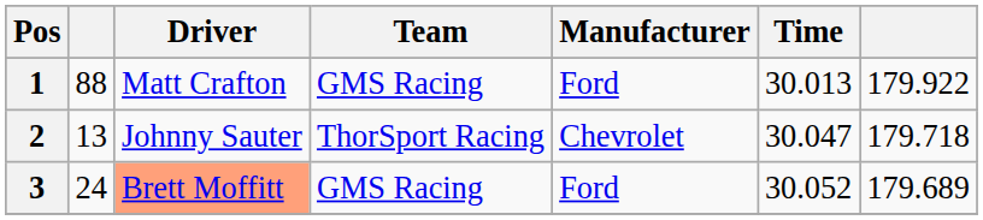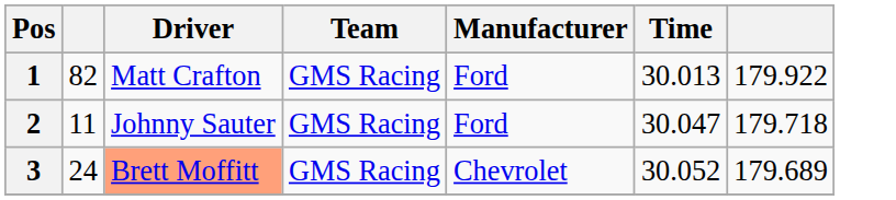 <table class="wikitable" style="font-size:95%">
 <tr>
 <th>Pos</th>
 <th></th>
 <th>Driver</th>
 <th>Team</th>
 <th>Manufacturer</th>
 <th>Time</th>
 <th></th>
 </tr>
 <tr>
 <th>1</th>
-<td>88</td>
+<td>82</td>
 <td><a href='#'>Matt Crafton</a></td>
 <td><a href='#'>GMS Racing</a></td>
 <td><a href='#'>Ford</a></td>
 <td>30.013</td>
 <td>179.922</td>
 </tr>
 <tr>
 <th>2</th>
-<td>13</td>
+<td>11</td>
 <td><a href='#'>Johnny Sauter</a></td>
-<td><a href='#'>ThorSport Racing</a></td>
-<td><a href='#'>Chevrolet</a></td>
+<td><a href='#'>GMS Racing</a></td>
+<td><a href='#'>Ford</a></td>
 <td>30.047</td>
 <td>179.718</td>
 </tr>
 <tr>
 <th>3</th>
 <td>24</td>
 <td style="background: lightsalmon;"><a href='#'>Brett Moffitt</a></td>
 <td><a href='#'>GMS Racing</a></td>
-<td><a href='#'>Ford</a></td>
+<td><a href='#'>Chevrolet</a></td>
 <td>30.052</td>
 <td>179.689</td>
 </tr>
 <tr>
 </tr>
 </table>
